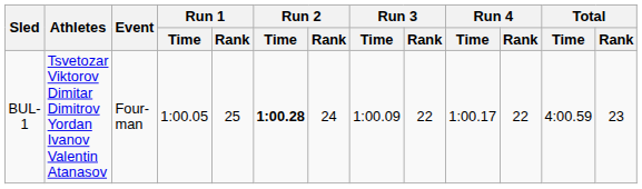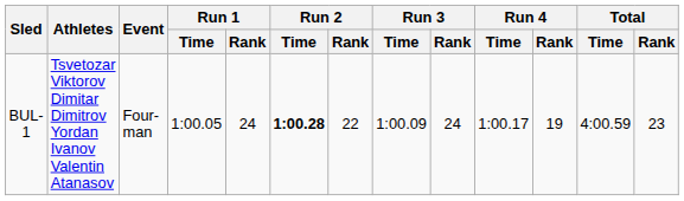 <table class="wikitable"  border="1" style="font-size:90%">
 <tr>
 <th rowspan="2">Sled</th>
 <th rowspan="2">Athletes</th>
 <th rowspan="2">Event</th>
 <th colspan="2">Run 1</th>
 <th colspan="2">Run 2</th>
 <th colspan="2">Run 3</th>
 <th colspan="2">Run 4</th>
 <th colspan="2">Total</th>
 </tr>
 <tr>
 <th>Time</th>
 <th>Rank</th>
 <th>Time</th>
 <th>Rank</th>
 <th>Time</th>
 <th>Rank</th>
 <th>Time</th>
 <th>Rank</th>
 <th>Time</th>
 <th>Rank</th>
 </tr>
 <tr>
 <td align="center">BUL-1</td>
 <td><a href='#'>Tsvetozar Viktorov</a><br><a href='#'>Dimitar Dimitrov</a><br><a href='#'>Yordan Ivanov</a><br><a href='#'>Valentin Atanasov</a></td>
 <td>Four-man</td>
 <td align="center">1:00.05</td>
-<td align="center">25</td>
+<td align="center">24</td>
 <td align="center"><strong>1:00.28</strong></td>
+<td align="center">22</td>
+<td align="center">1:00.09</td>
 <td align="center">24</td>
-<td align="center">1:00.09</td>
-<td align="center">22</td>
 <td align="center">1:00.17</td>
-<td align="center">22</td>
+<td align="center">19</td>
 <td align="center">4:00.59</td>
 <td align="center">23</td>
 </tr>
 </table>
